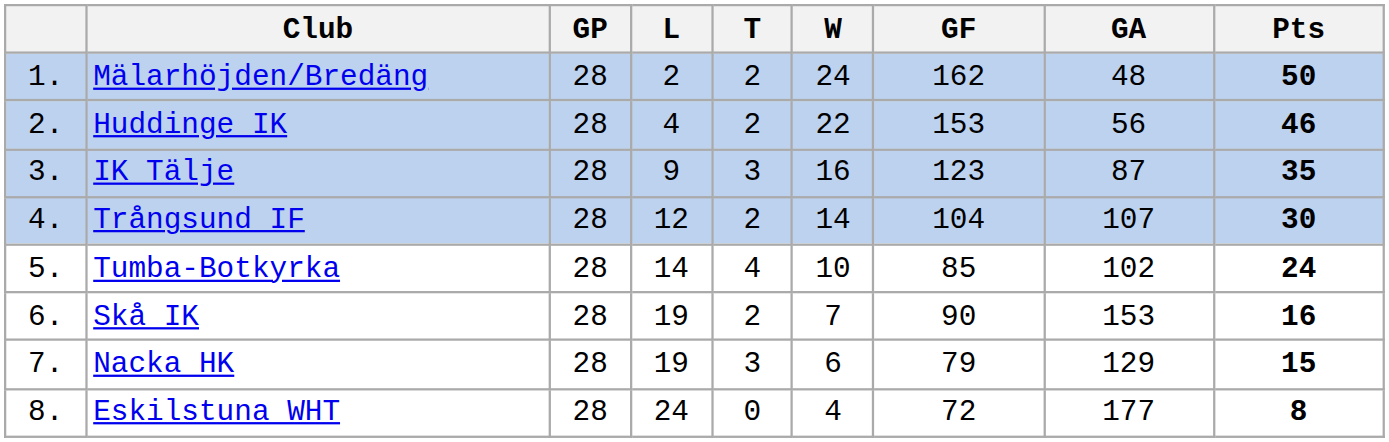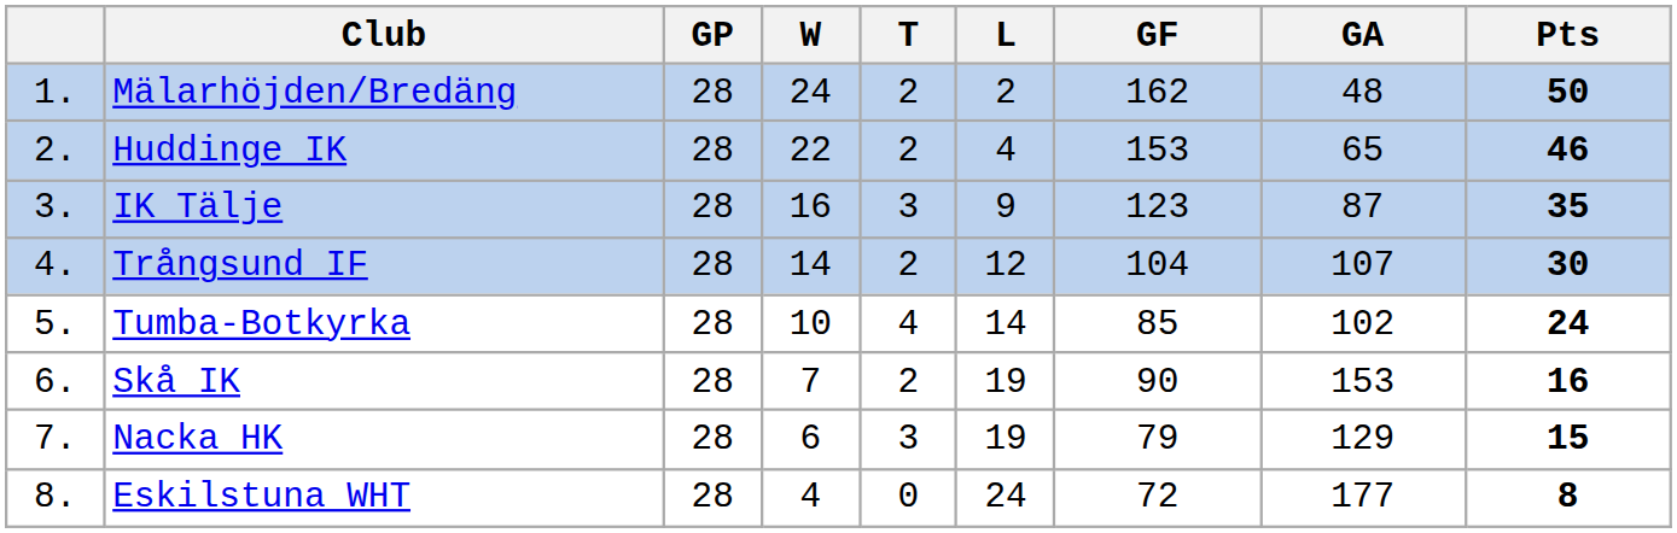 <table class="wikitable">
 <tr>
 <th width="30"></th>
 <th width="200">Club</th>
 <th width="30">GP</th>
+<th width="30">W</th>
+<th width="30">T</th>
 <th width="30">L</th>
-<th width="30">T</th>
-<th width="30">W</th>
 <th width="70">GF</th>
 <th width="70">GA</th>
 <th width="70">Pts</th>
 </tr>
 <tr bgcolor="#BCD2EE" align="center">
 <td>1.</td>
 <td align="left"><a href='#'>Mälarhöjden/Bredäng</a></td>
 <td>28</td>
+<td>24</td>
 <td>2</td>
 <td>2</td>
-<td>24</td>
 <td>162</td>
 <td>48</td>
 <td><strong>50</strong></td>
 </tr>
 <tr bgcolor="#BCD2EE" align="center">
 <td>2.</td>
 <td align="left"><a href='#'>Huddinge IK</a></td>
 <td>28</td>
+<td>22</td>
+<td>2</td>
 <td>4</td>
-<td>2</td>
-<td>22</td>
 <td>153</td>
-<td>56</td>
+<td>65</td>
 <td><strong>46</strong></td>
 </tr>
 <tr bgcolor="#BCD2EE" align="center">
 <td>3.</td>
 <td align="left"><a href='#'>IK Tälje</a></td>
 <td>28</td>
+<td>16</td>
+<td>3</td>
 <td>9</td>
-<td>3</td>
-<td>16</td>
 <td>123</td>
 <td>87</td>
 <td><strong>35</strong></td>
 </tr>
 <tr bgcolor="#BCD2EE" align="center">
 <td>4.</td>
 <td align="left"><a href='#'>Trångsund IF</a></td>
 <td>28</td>
+<td>14</td>
+<td>2</td>
 <td>12</td>
-<td>2</td>
-<td>14</td>
 <td>104</td>
 <td>107</td>
 <td><strong>30</strong></td>
 </tr>
 <tr bgcolor="#FFFFFF" align="center">
 <td>5.</td>
 <td align="left"><a href='#'>Tumba-Botkyrka</a></td>
 <td>28</td>
+<td>10</td>
+<td>4</td>
 <td>14</td>
-<td>4</td>
-<td>10</td>
 <td>85</td>
 <td>102</td>
 <td><strong>24</strong></td>
 </tr>
 <tr bgcolor="#FFFFFF" align="center">
 <td>6.</td>
 <td align="left"><a href='#'>Skå IK</a></td>
 <td>28</td>
+<td>7</td>
+<td>2</td>
 <td>19</td>
-<td>2</td>
-<td>7</td>
 <td>90</td>
 <td>153</td>
 <td><strong>16</strong></td>
 </tr>
 <tr bgcolor="#FFFFFF" align="center">
 <td>7.</td>
 <td align="left"><a href='#'>Nacka HK</a></td>
 <td>28</td>
+<td>6</td>
+<td>3</td>
 <td>19</td>
-<td>3</td>
-<td>6</td>
 <td>79</td>
 <td>129</td>
 <td><strong>15</strong></td>
 </tr>
 <tr bgcolor="#FFFFFF" align="center">
 <td>8.</td>
 <td align="left"><a href='#'>Eskilstuna WHT</a></td>
 <td>28</td>
+<td>4</td>
+<td>0</td>
 <td>24</td>
-<td>0</td>
-<td>4</td>
 <td>72</td>
 <td>177</td>
 <td><strong>8</strong></td>
 </tr>
 </table>
